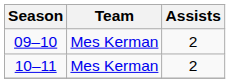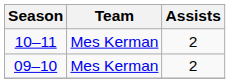 <table class="wikitable" style="text-align: center;">
 <tr>
 <th>Season</th>
 <th>Team</th>
 <th>Assists</th>
 </tr>
 <tr>
-<td><a href='#'>09–10</a></td>
+<td><a href='#'>10–11</a></td>
 <td align="left"><a href='#'>Mes Kerman</a></td>
 <td>2</td>
 </tr>
 <tr>
-<td><a href='#'>10–11</a></td>
+<td><a href='#'>09–10</a></td>
 <td align="left"><a href='#'>Mes Kerman</a></td>
 <td>2</td>
 </tr>
 <tr>
 </tr>
 </table>
